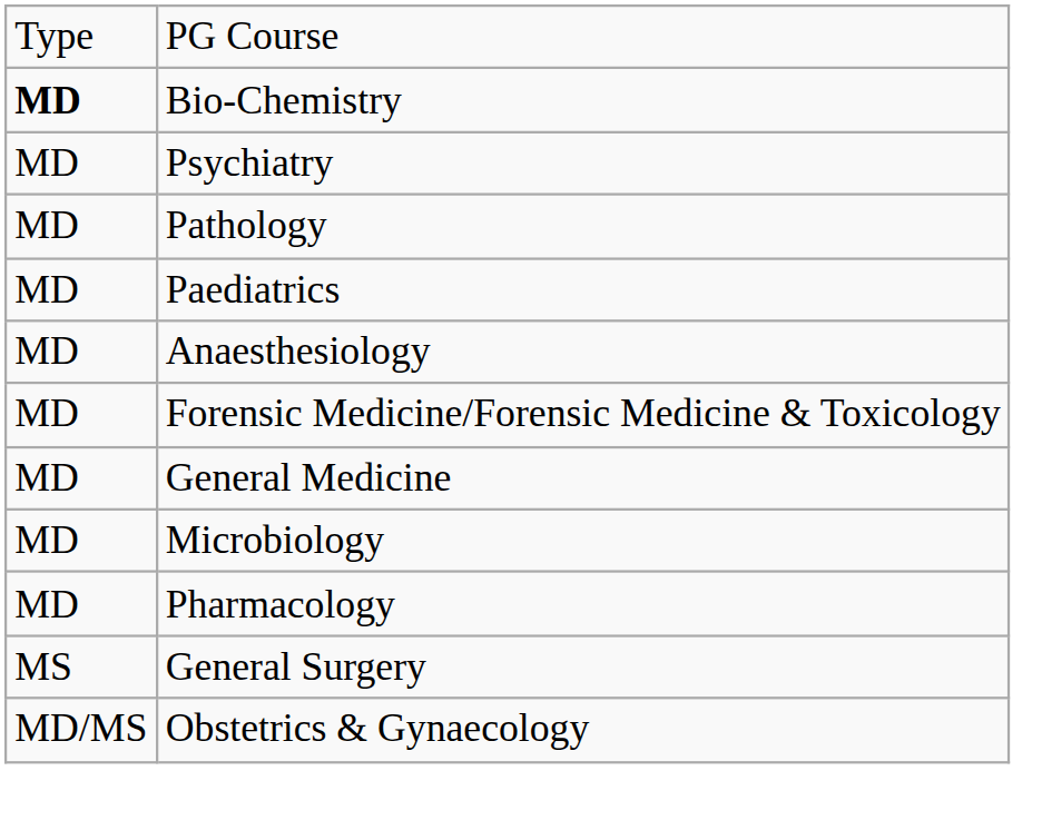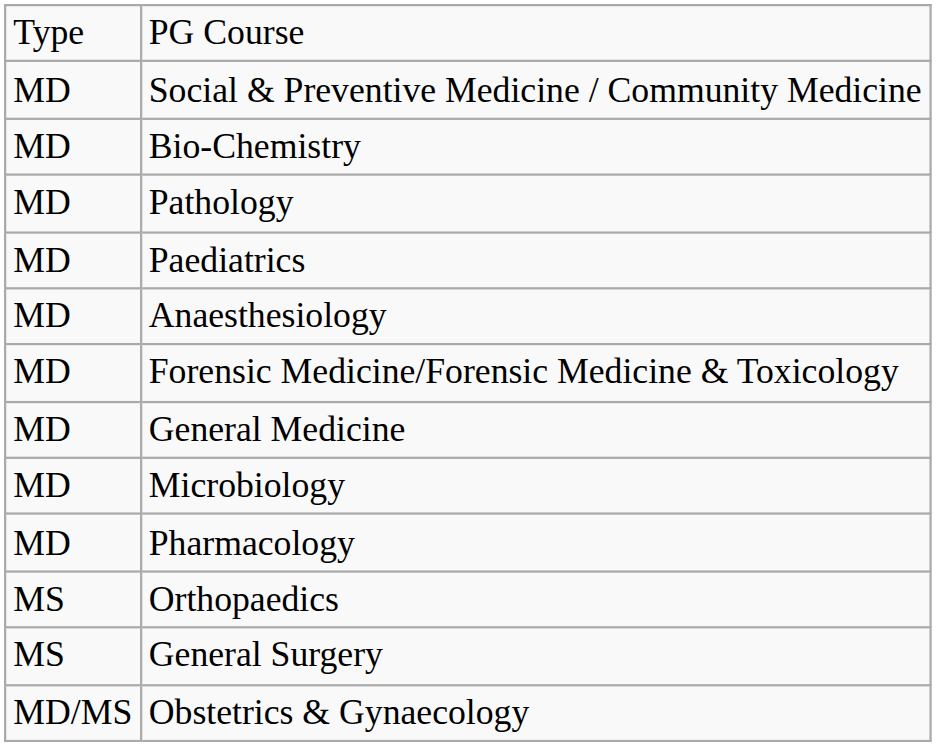 <table class="wikitable">
 <tr>
 <td>Type</td>
 <td>PG Course</td>
 </tr>
 <tr>
-<td><strong>MD</strong></td>
-<td>Bio-Chemistry</td>
+<td>MD</td>
+<td>Social & Preventive Medicine / Community Medicine</td>
 </tr>
 <tr>
 <td>MD</td>
-<td>Psychiatry</td>
+<td>Bio-Chemistry</td>
 </tr>
 <tr>
 <td>MD</td>
 <td>Pathology</td>
 </tr>
 <tr>
 <td>MD</td>
 <td>Paediatrics</td>
 </tr>
 <tr>
 <td>MD</td>
 <td>Anaesthesiology</td>
 </tr>
 <tr>
 <td>MD</td>
 <td>Forensic Medicine/Forensic Medicine & Toxicology</td>
 </tr>
 <tr>
 <td>MD</td>
 <td>General Medicine</td>
 </tr>
 <tr>
 <td>MD</td>
 <td>Microbiology</td>
 </tr>
 <tr>
 <td>MD</td>
 <td>Pharmacology</td>
 </tr>
 <tr>
 <td>MS</td>
+<td>Orthopaedics</td>
+</tr>
+<tr>
+<td>MS</td>
 <td>General Surgery</td>
 </tr>
 <tr>
 <td>MD/MS</td>
 <td>Obstetrics & Gynaecology</td>
 </tr>
 </table>
